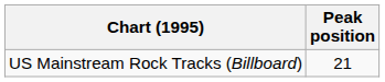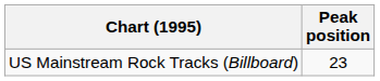 <table class="wikitable">
 <tr>
 <th>Chart (1995)</th>
 <th>Peak<br>position</th>
 </tr>
 <tr>
 <td>US Mainstream Rock Tracks (<em>Billboard</em>)</td>
-<td align=center>21</td>
+<td align=center>23</td>
 </tr>
 </table>
